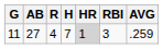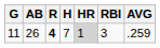 <table class="wikitable">
 <tr>
 <th>G</th>
 <th>AB</th>
 <th>R</th>
 <th>H</th>
 <th>HR</th>
 <th>RBI</th>
 <th>AVG</th>
 </tr>
 <tr>
 <td>11</td>
-<td>27</td>
-<td>4</td>
+<td>26</td>
+<td><strong>4</strong></td>
 <td>7</td>
 <td style="background: lightgrey;">1</td>
 <td>3</td>
 <td>.259</td>
 </tr>
 </table>
